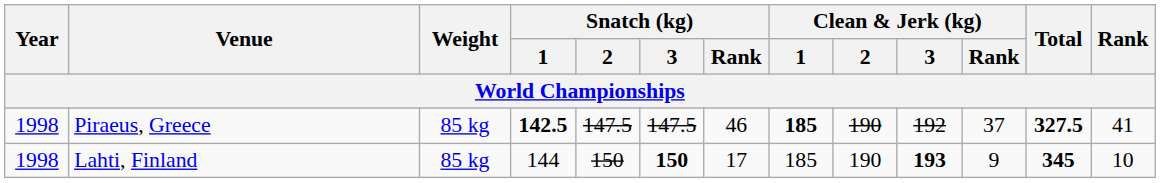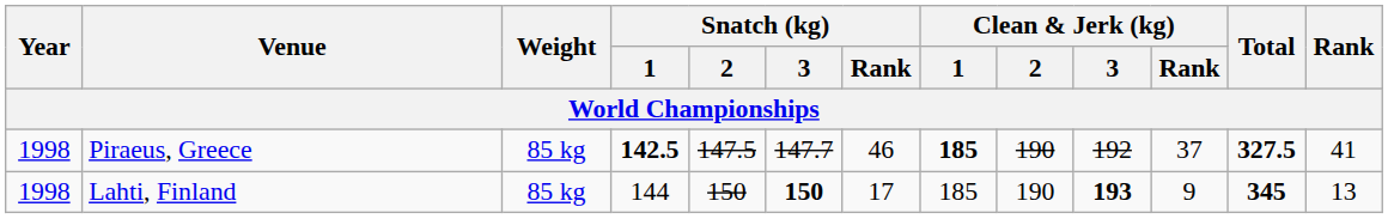 <table class = "wikitable" style="text-align:center;">
 <tr>
 <th rowspan=2 width=40>Year</th>
 <th rowspan=2 width=250>Venue</th>
 <th rowspan=2 width=60>Weight</th>
 <th colspan=4>Snatch (kg)</th>
 <th colspan=4>Clean & Jerk (kg)</th>
 <th rowspan=2 width=40>Total</th>
 <th rowspan=2 width=40>Rank</th>
 </tr>
 <tr>
 <th width=40>1</th>
 <th width=40>2</th>
 <th width=40>3</th>
 <th width=40>Rank</th>
 <th width=40>1</th>
 <th width=40>2</th>
 <th width=40>3</th>
 <th width=40>Rank</th>
 </tr>
 <tr>
 <th colspan=13><a href='#'>World Championships</a></th>
 </tr>
 <tr>
 <td><a href='#'>1998</a></td>
 <td align=left> <a href='#'>Piraeus</a>, <a href='#'>Greece</a></td>
 <td><a href='#'>85 kg</a></td>
 <td><strong>142.5</strong></td>
 <td><s>147.5</s></td>
-<td><s>147.5</s></td>
+<td><s>147.7</s></td>
 <td>46</td>
 <td><strong>185</strong></td>
 <td><s>190</s></td>
 <td><s>192</s></td>
 <td>37</td>
 <td><strong>327.5</strong></td>
 <td>41</td>
 </tr>
 <tr>
 <td><a href='#'>1998</a></td>
 <td align=left> <a href='#'>Lahti</a>, <a href='#'>Finland</a></td>
 <td><a href='#'>85 kg</a></td>
 <td>144</td>
 <td><s>150</s></td>
 <td><strong>150</strong></td>
 <td>17</td>
 <td>185</td>
 <td>190</td>
 <td><strong>193</strong></td>
 <td>9</td>
 <td><strong>345</strong></td>
-<td>10</td>
+<td>13</td>
 </tr>
 </table>
